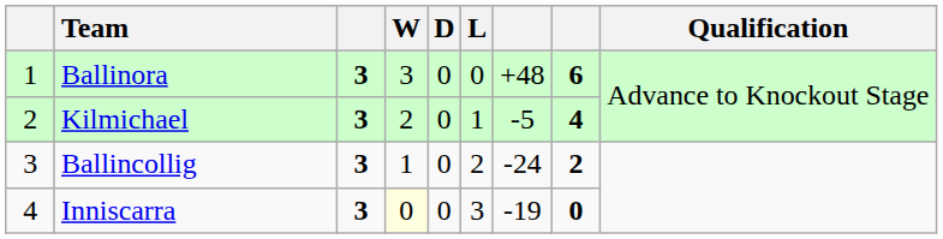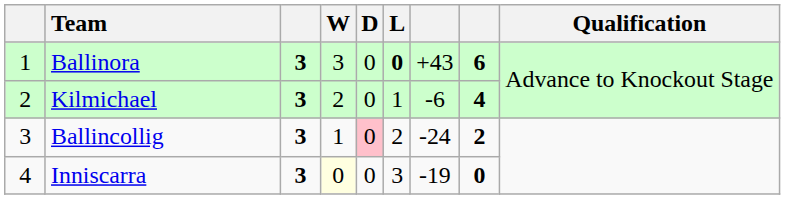 <table class="wikitable" style="text-align:center">
 <tr>
 <th width="20"></th>
 <th width="150" style="text-align:left;">Team</th>
 <th width="20"></th>
 <th>W</th>
 <th>D</th>
 <th>L</th>
 <th width="20"></th>
 <th width="20"></th>
 <th>Qualification</th>
 </tr>
 <tr style="background:#ccffcc">
 <td>1</td>
 <td align="left"> <a href='#'>Ballinora</a></td>
 <td><strong>3</strong></td>
 <td>3</td>
 <td>0</td>
-<td>0</td>
-<td>+48</td>
+<td><strong>0</strong></td>
+<td>+43</td>
 <td><strong>6</strong></td>
 <td rowspan="2">Advance to Knockout Stage</td>
 </tr>
 <tr style="background:#ccffcc">
 <td>2</td>
 <td align="left"> <a href='#'>Kilmichael</a></td>
 <td><strong>3</strong></td>
 <td>2</td>
 <td>0</td>
 <td>1</td>
-<td>-5</td>
+<td>-6</td>
 <td><strong>4</strong></td>
 </tr>
 <tr>
 <td>3</td>
 <td align="left"> <a href='#'>Ballincollig</a></td>
 <td><strong>3</strong></td>
 <td>1</td>
-<td>0</td>
+<td style="background: pink;">0</td>
 <td>2</td>
 <td>-24</td>
 <td><strong>2</strong></td>
 <td rowspan="2"></td>
 </tr>
 <tr>
 <td>4</td>
 <td align="left"> <a href='#'>Inniscarra</a></td>
 <td><strong>3</strong></td>
 <td style="background: lightyellow;">0</td>
 <td>0</td>
 <td>3</td>
 <td>-19</td>
 <td><strong>0</strong></td>
 </tr>
 </table>
